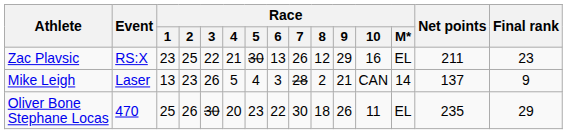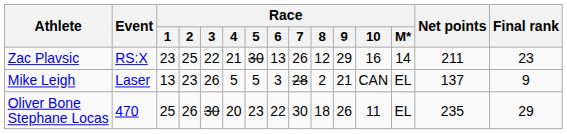 <table class="wikitable" style="font-size:90%">
 <tr>
 <th rowspan="2">Athlete</th>
 <th rowspan="2">Event</th>
 <th colspan=11>Race</th>
 <th rowspan=2>Net points</th>
 <th rowspan=2>Final rank</th>
 </tr>
 <tr style="font-size:95%">
 <th>1</th>
 <th>2</th>
 <th>3</th>
 <th>4</th>
 <th>5</th>
 <th>6</th>
 <th>7</th>
 <th>8</th>
 <th>9</th>
 <th>10</th>
 <th>M*</th>
 </tr>
 <tr align=center>
 <td align=left><a href='#'>Zac Plavsic</a></td>
 <td align=left><a href='#'>RS:X</a></td>
 <td>23</td>
 <td>25</td>
 <td>22</td>
 <td>21</td>
 <td><s>30</s></td>
 <td>13</td>
 <td>26</td>
 <td>12</td>
 <td>29</td>
 <td>16</td>
-<td>EL</td>
+<td>14</td>
 <td>211</td>
 <td>23</td>
 </tr>
 <tr align=center>
 <td align=left><a href='#'>Mike Leigh</a></td>
 <td align=left><a href='#'>Laser</a></td>
 <td>13</td>
 <td>23</td>
 <td>26</td>
 <td>5</td>
-<td>4</td>
+<td>5</td>
 <td>3</td>
 <td><s>28</s></td>
 <td>2</td>
 <td>21</td>
 <td>CAN</td>
-<td>14</td>
+<td>EL</td>
 <td>137</td>
 <td>9</td>
 </tr>
 <tr align=center>
 <td align=left><a href='#'>Oliver Bone</a><br><a href='#'>Stephane Locas</a></td>
 <td align=left><a href='#'>470</a></td>
 <td>25</td>
 <td>26</td>
 <td><s>30</s></td>
 <td>20</td>
 <td>23</td>
 <td>22</td>
 <td>30</td>
 <td>18</td>
 <td>26</td>
 <td>11</td>
 <td>EL</td>
 <td>235</td>
 <td>29</td>
 </tr>
 </table>
